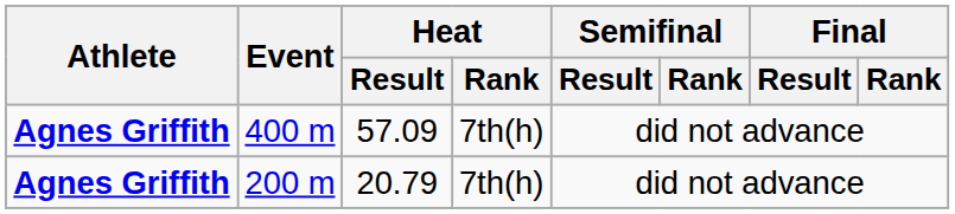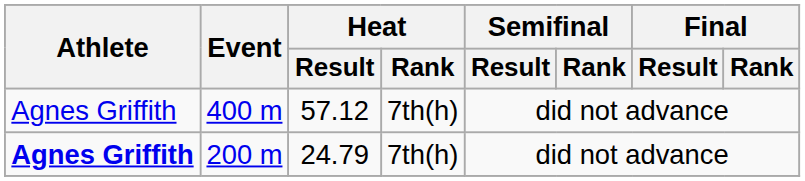 <table class=wikitable style="font-size:90%">
 <tr>
 <th rowspan="2">Athlete</th>
 <th rowspan="2">Event</th>
 <th colspan="2">Heat</th>
 <th colspan="2">Semifinal</th>
 <th colspan="2">Final</th>
 </tr>
 <tr style="font-size:95%">
 <th>Result</th>
 <th>Rank</th>
 <th>Result</th>
 <th>Rank</th>
 <th>Result</th>
 <th>Rank</th>
 </tr>
 <tr align=center>
-<td align=left><strong><a href='#'>Agnes Griffith</a></strong></td>
+<td align=left><a href='#'>Agnes Griffith</a></td>
 <td align=left><a href='#'>400 m</a></td>
-<td>57.09</td>
+<td>57.12</td>
 <td>7th(h)</td>
 <td colspan=5>did not advance</td>
 </tr>
 <tr align=center>
 <td align=left><strong><a href='#'>Agnes Griffith</a></strong></td>
 <td align=left><a href='#'>200 m</a></td>
-<td>20.79</td>
+<td>24.79</td>
 <td>7th(h)</td>
 <td colspan=5>did not advance</td>
 </tr>
 </table>
